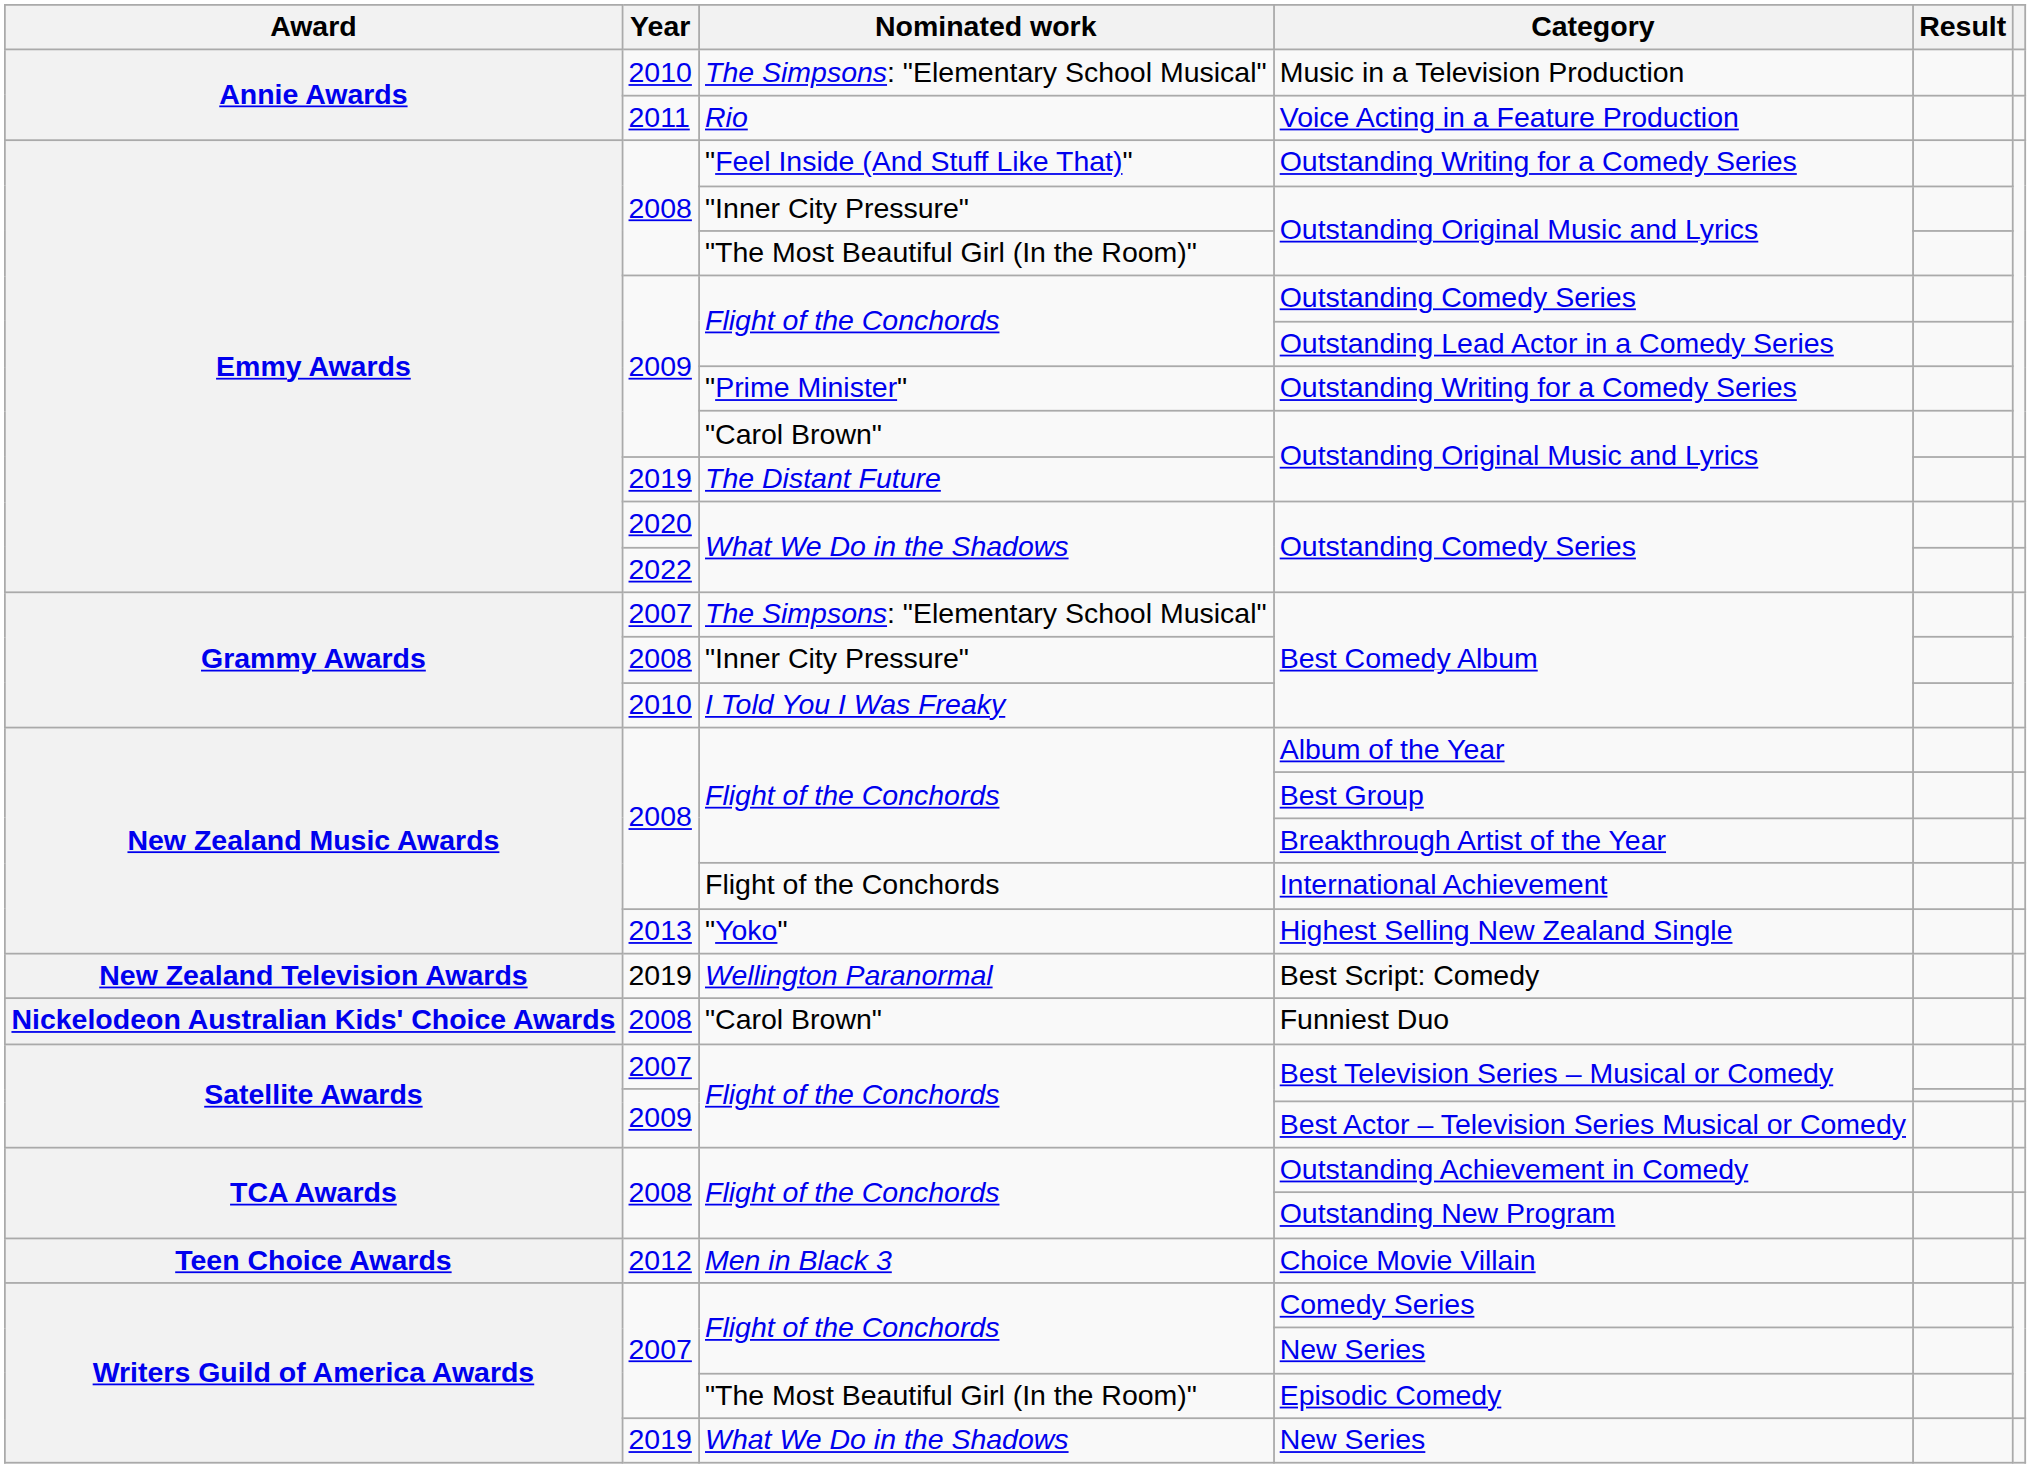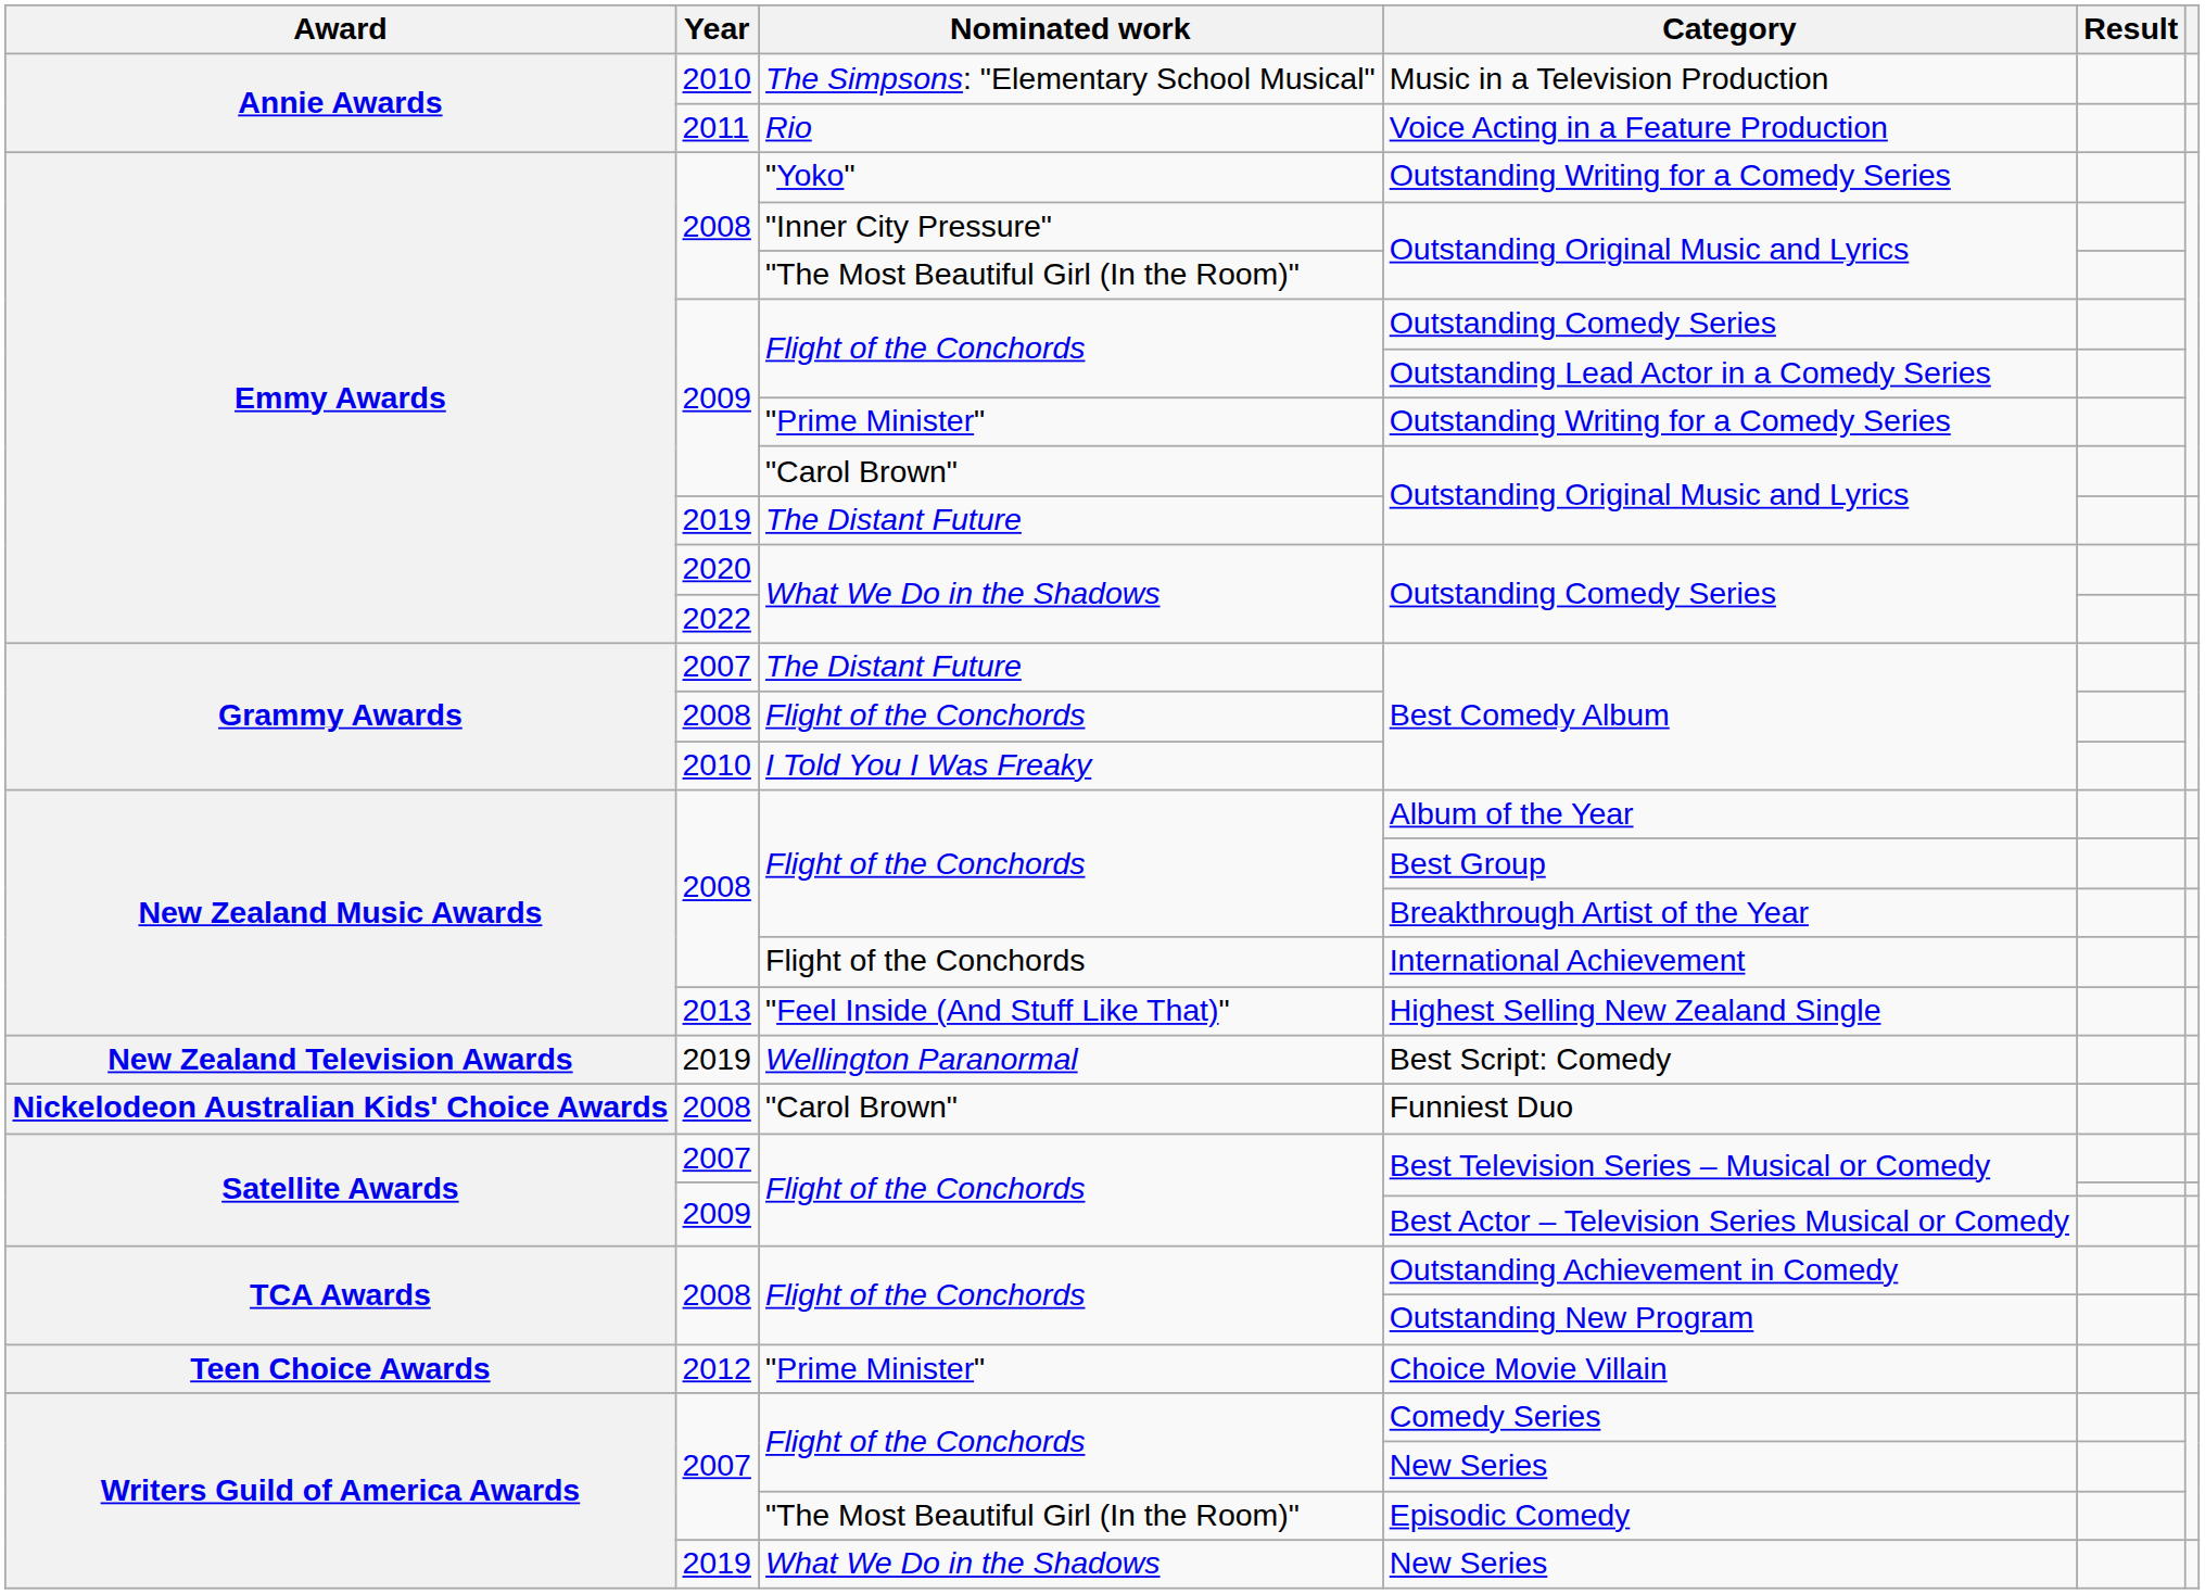 <table class="wikitable sortable plainrowheaders">
 <tr>
 <th scope="col">Award</th>
 <th scope="col">Year</th>
 <th scope="col">Nominated work</th>
 <th scope="col">Category</th>
 <th scope="col">Result</th>
 <th scope="col" class="unsortable"></th>
 </tr>
 <tr>
 <th scope="row" rowspan="2"><a href='#'>Annie Awards</a></th>
 <td><a href='#'>2010</a></td>
 <td><em><a href='#'>The Simpsons</a></em>: "Elementary School Musical"</td>
 <td>Music in a Television Production</td>
 <td></td>
 <td></td>
 </tr>
 <tr>
 <td><a href='#'>2011</a></td>
 <td><em><a href='#'>Rio</a></em></td>
 <td><a href='#'>Voice Acting in a Feature Production</a></td>
 <td></td>
 <td></td>
 </tr>
 <tr>
 <th scope="row" rowspan="10"><a href='#'>Emmy Awards</a></th>
 <td rowspan="3"><a href='#'>2008</a></td>
-<td>"<a href='#'>Feel Inside (And Stuff Like That)</a>"</td>
+<td>"<a href='#'>Yoko</a>"</td>
 <td><a href='#'>Outstanding Writing for a Comedy Series</a></td>
 <td></td>
 <td style="text-align:center;" rowspan="7"></td>
 </tr>
 <tr>
 <td>"Inner City Pressure"</td>
 <td rowspan="2"><a href='#'>Outstanding Original Music and Lyrics</a></td>
 <td></td>
 </tr>
 <tr>
 <td>"The Most Beautiful Girl (In the Room)"</td>
 <td></td>
 </tr>
 <tr>
 <td rowspan="4"><a href='#'>2009</a></td>
 <td rowspan=2><em><a href='#'>Flight of the Conchords</a></em></td>
 <td><a href='#'>Outstanding Comedy Series</a></td>
 <td></td>
 </tr>
 <tr>
 <td><a href='#'>Outstanding Lead Actor in a Comedy Series</a></td>
 <td></td>
 </tr>
 <tr>
 <td>"<a href='#'>Prime Minister</a>"</td>
 <td><a href='#'>Outstanding Writing for a Comedy Series</a></td>
 <td></td>
 </tr>
 <tr>
 <td>"Carol Brown"</td>
 <td rowspan=2><a href='#'>Outstanding Original Music and Lyrics</a></td>
 <td></td>
 </tr>
 <tr>
 <td><a href='#'>2019</a></td>
 <td><em><a href='#'>The Distant Future</a></em></td>
 <td></td>
 <td></td>
 </tr>
 <tr>
 <td><a href='#'>2020</a></td>
 <td rowspan=2><em><a href='#'>What We Do in the Shadows</a></em></td>
 <td rowspan=2><a href='#'>Outstanding Comedy Series</a></td>
 <td></td>
 <td></td>
 </tr>
 <tr>
 <td><a href='#'>2022</a></td>
 <td></td>
 <td></td>
 </tr>
 <tr>
 <th scope="row" rowspan="3"><a href='#'>Grammy Awards</a></th>
 <td><a href='#'>2007</a></td>
-<td><em><a href='#'>The Simpsons</a></em>: "Elementary School Musical"</td>
+<td><em><a href='#'>The Distant Future</a></em></td>
 <td rowspan=3><a href='#'>Best Comedy Album</a></td>
 <td></td>
 <td style="text-align:center;" rowspan="3"></td>
 </tr>
 <tr>
 <td><a href='#'>2008</a></td>
-<td>"Inner City Pressure"</td>
+<td><em><a href='#'>Flight of the Conchords</a></em></td>
 <td></td>
 </tr>
 <tr>
 <td><a href='#'>2010</a></td>
 <td><em><a href='#'>I Told You I Was Freaky</a></em></td>
 <td></td>
 </tr>
 <tr>
 <th scope="row" rowspan="5"><a href='#'>New Zealand Music Awards</a></th>
 <td rowspan="4"><a href='#'>2008</a></td>
 <td rowspan="3"><em><a href='#'>Flight of the Conchords</a></em></td>
 <td><a href='#'>Album of the Year</a></td>
 <td></td>
 <td></td>
 </tr>
 <tr>
 <td><a href='#'>Best Group</a></td>
 <td></td>
 <td></td>
 </tr>
 <tr>
 <td><a href='#'>Breakthrough Artist of the Year</a></td>
 <td></td>
 <td></td>
 </tr>
 <tr>
 <td>Flight of the Conchords</td>
 <td><a href='#'>International Achievement</a></td>
 <td></td>
 <td></td>
 </tr>
 <tr>
 <td><a href='#'>2013</a></td>
-<td>"<a href='#'>Yoko</a>"</td>
+<td>"<a href='#'>Feel Inside (And Stuff Like That)</a>"</td>
 <td><a href='#'>Highest Selling New Zealand Single</a></td>
 <td></td>
 <td></td>
 </tr>
 <tr>
 <th scope="row"><a href='#'>New Zealand Television Awards</a></th>
 <td>2019</td>
 <td><em><a href='#'>Wellington Paranormal</a></em></td>
 <td>Best Script: Comedy</td>
 <td></td>
 <td></td>
 </tr>
 <tr>
 <th scope="row" rowspan="1"><a href='#'>Nickelodeon Australian Kids' Choice Awards</a></th>
 <td><a href='#'>2008</a></td>
 <td>"Carol Brown"</td>
 <td>Funniest Duo</td>
 <td></td>
 <td></td>
 </tr>
 <tr>
 <th scope="row" rowspan="3"><a href='#'>Satellite Awards</a></th>
 <td><a href='#'>2007</a></td>
 <td rowspan=3><em><a href='#'>Flight of the Conchords</a></em></td>
 <td rowspan=2><a href='#'>Best Television Series – Musical or Comedy</a></td>
 <td></td>
 <td></td>
 </tr>
 <tr>
 <td rowspan=2><a href='#'>2009</a></td>
 <td></td>
 <td></td>
 </tr>
 <tr>
 <td><a href='#'>Best Actor – Television Series Musical or Comedy</a></td>
 <td></td>
 <td></td>
 </tr>
 <tr>
 <th scope="row" rowspan="2"><a href='#'>TCA Awards</a></th>
 <td rowspan=2><a href='#'>2008</a></td>
 <td rowspan=2><em><a href='#'>Flight of the Conchords</a></em></td>
 <td><a href='#'>Outstanding Achievement in Comedy</a></td>
 <td></td>
 <td></td>
 </tr>
 <tr>
 <td><a href='#'>Outstanding New Program</a></td>
 <td></td>
 <td></td>
 </tr>
 <tr>
 <th scope="row"><a href='#'>Teen Choice Awards</a></th>
 <td><a href='#'>2012</a></td>
-<td><em><a href='#'>Men in Black 3</a></em></td>
+<td>"<a href='#'>Prime Minister</a>"</td>
 <td><a href='#'>Choice Movie Villain</a></td>
 <td></td>
 <td></td>
 </tr>
 <tr>
 <th scope="row" rowspan="4"><a href='#'>Writers Guild of America Awards</a></th>
 <td rowspan="3"><a href='#'>2007</a></td>
 <td rowspan=2><em><a href='#'>Flight of the Conchords</a></em></td>
 <td><a href='#'>Comedy Series</a></td>
 <td></td>
 <td style="text-align:center;" rowspan="3"></td>
 </tr>
 <tr>
 <td><a href='#'>New Series</a></td>
 <td></td>
 </tr>
 <tr>
 <td>"The Most Beautiful Girl (In the Room)"</td>
 <td><a href='#'>Episodic Comedy</a></td>
 <td></td>
 </tr>
 <tr>
 <td><a href='#'>2019</a></td>
 <td><em><a href='#'>What We Do in the Shadows</a></em></td>
 <td><a href='#'>New Series</a></td>
 <td></td>
 <td></td>
 </tr>
 </table>
